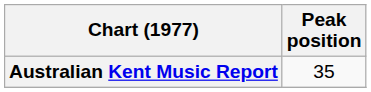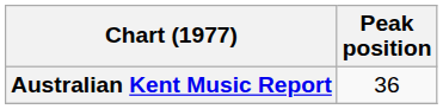 <table class="wikitable sortable plainrowheaders">
 <tr>
 <th scope="col">Chart (1977)</th>
 <th scope="col">Peak<br>position</th>
 </tr>
 <tr>
 <th scope="row">Australian <a href='#'>Kent Music Report</a></th>
-<td style="text-align:center;">35</td>
+<td style="text-align:center;">36</td>
 </tr>
 <tr>
 </tr>
 </table>
